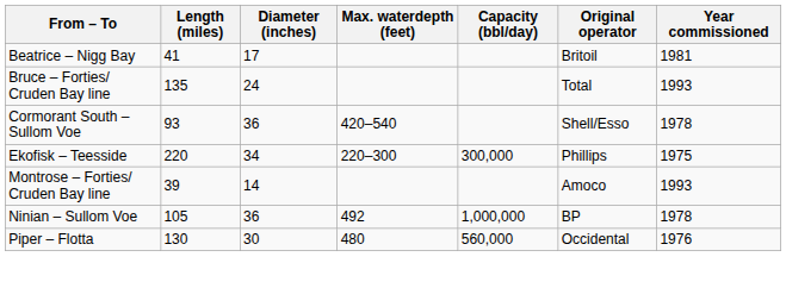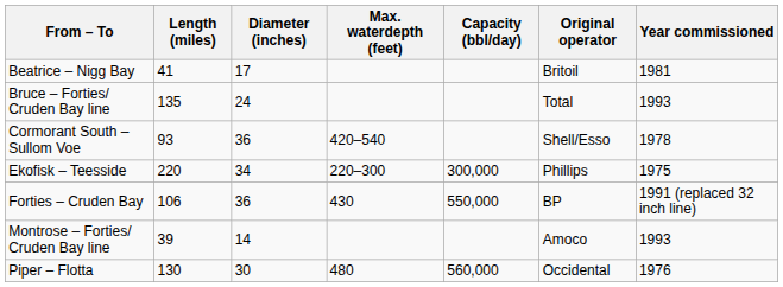 <table class="wikitable">
 <tr>
 <th>From – To</th>
 <th>Length (miles)</th>
 <th>Diameter (inches)</th>
 <th>Max. waterdepth (feet)</th>
 <th>Capacity (bbl/day)</th>
 <th>Original operator</th>
 <th>Year commissioned</th>
 </tr>
 <tr>
 <td>Beatrice – Nigg Bay</td>
 <td>41</td>
 <td>17</td>
 <td></td>
 <td></td>
 <td>Britoil</td>
 <td>1981</td>
 </tr>
 <tr>
 <td>Bruce – Forties/ Cruden Bay line</td>
 <td>135</td>
 <td>24</td>
 <td></td>
 <td></td>
 <td>Total</td>
 <td>1993</td>
 </tr>
 <tr>
 <td>Cormorant South – Sullom Voe</td>
 <td>93</td>
 <td>36</td>
 <td>420–540</td>
 <td></td>
 <td>Shell/Esso</td>
 <td>1978</td>
 </tr>
 <tr>
 <td>Ekofisk – Teesside</td>
 <td>220</td>
 <td>34</td>
 <td>220–300</td>
 <td>300,000</td>
 <td>Phillips</td>
 <td>1975</td>
 </tr>
 <tr>
+<td>Forties – Cruden Bay</td>
+<td>106</td>
+<td>36</td>
+<td>430</td>
+<td>550,000</td>
+<td>BP</td>
+<td>1991 (replaced 32 inch line)</td>
+</tr>
+<tr>
 <td>Montrose – Forties/ Cruden Bay line</td>
 <td>39</td>
 <td>14</td>
 <td></td>
 <td></td>
 <td>Amoco</td>
 <td>1993</td>
-</tr>
-<tr>
-<td>Ninian – Sullom Voe</td>
-<td>105</td>
-<td>36</td>
-<td>492</td>
-<td>1,000,000</td>
-<td>BP</td>
-<td>1978</td>
 </tr>
 <tr>
 <td>Piper – Flotta</td>
 <td>130</td>
 <td>30</td>
 <td>480</td>
 <td>560,000</td>
 <td>Occidental</td>
 <td>1976</td>
 </tr>
 </table>
